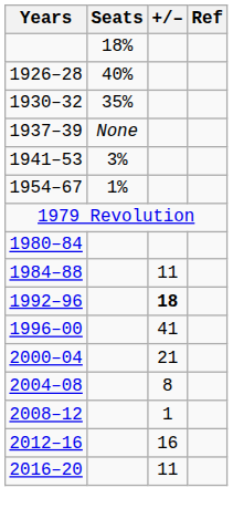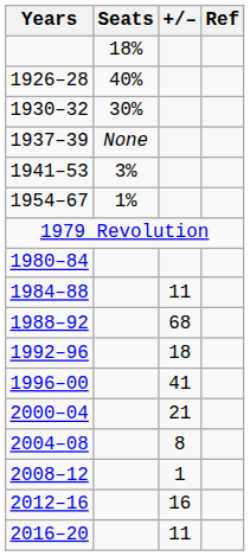 <table class="wikitable" style="font-size:95%;text-align:center;">
 <tr>
 <th>Years</th>
 <th>Seats</th>
 <th>+/–</th>
 <th>Ref</th>
 </tr>
 <tr>
 <td></td>
 <td>18%</td>
 <td></td>
 <td></td>
 </tr>
 <tr>
 <td>1926–28</td>
 <td>40%</td>
 <td></td>
 <td></td>
 </tr>
 <tr>
 <td>1930–32</td>
-<td>35%</td>
+<td>30%</td>
 <td></td>
 <td></td>
 </tr>
 <tr>
 <td>1937–39</td>
 <td><em>None</em></td>
 <td></td>
 <td></td>
 </tr>
 <tr>
 <td>1941–53</td>
 <td>3%</td>
 <td></td>
 <td></td>
 </tr>
 <tr>
 <td>1954–67</td>
 <td>1%</td>
 <td></td>
 <td></td>
 </tr>
 <tr>
 <td align=center colspan="4"><a href='#'>1979 Revolution</a></td>
 </tr>
 <tr>
 <td><a href='#'>1980–84</a></td>
 <td></td>
 <td></td>
 <td></td>
 </tr>
 <tr>
 <td><a href='#'>1984–88</a></td>
 <td></td>
 <td> 11</td>
 <td></td>
 </tr>
 <tr>
+<td><a href='#'>1988–92</a></td>
+<td></td>
+<td> 68</td>
+<td></td>
+</tr>
+<tr>
 <td><a href='#'>1992–96</a></td>
 <td></td>
-<td><strong> 18</strong></td>
+<td> 18</td>
 <td></td>
 </tr>
 <tr>
 <td><a href='#'>1996–00</a></td>
 <td></td>
 <td> 41</td>
 <td></td>
 </tr>
 <tr>
 <td><a href='#'>2000–04</a></td>
 <td></td>
 <td> 21</td>
 <td></td>
 </tr>
 <tr>
 <td><a href='#'>2004–08</a></td>
 <td></td>
 <td> 8</td>
 <td></td>
 </tr>
 <tr>
 <td><a href='#'>2008–12</a></td>
 <td></td>
 <td> 1</td>
 <td></td>
 </tr>
 <tr>
 <td><a href='#'>2012–16</a></td>
 <td></td>
 <td> 16</td>
 <td></td>
 </tr>
 <tr>
 <td><a href='#'>2016–20</a></td>
 <td></td>
 <td> 11</td>
 <td></td>
 </tr>
 </table>
